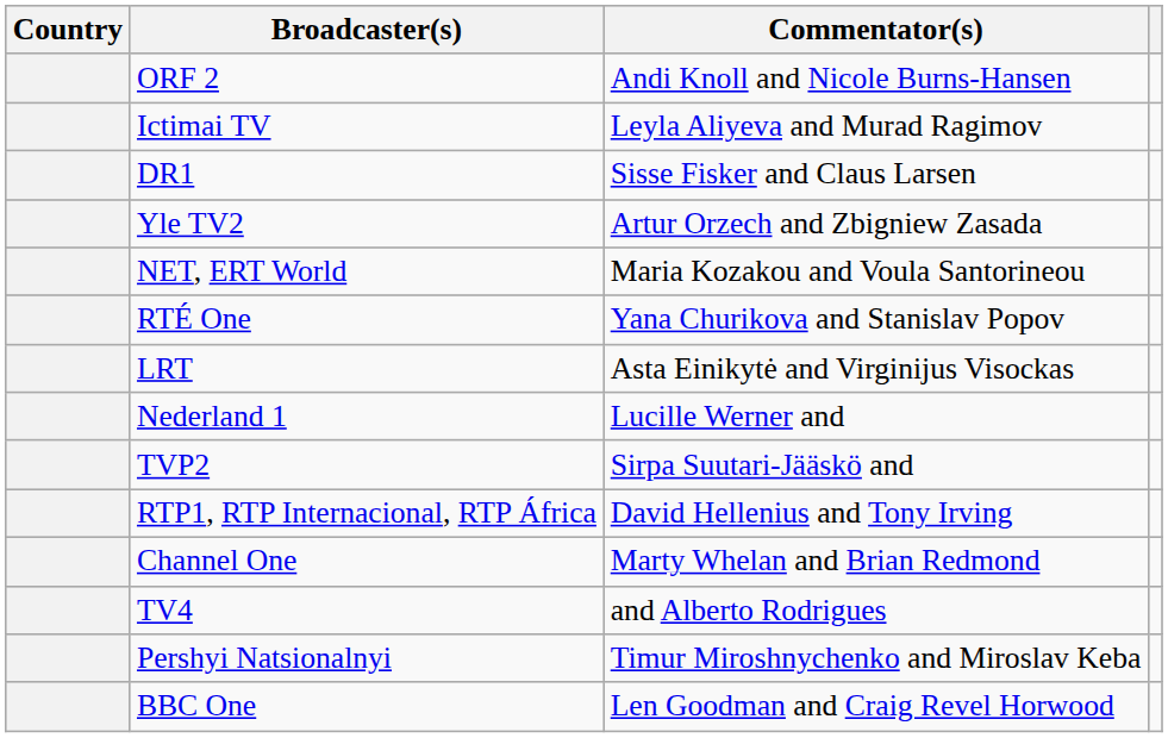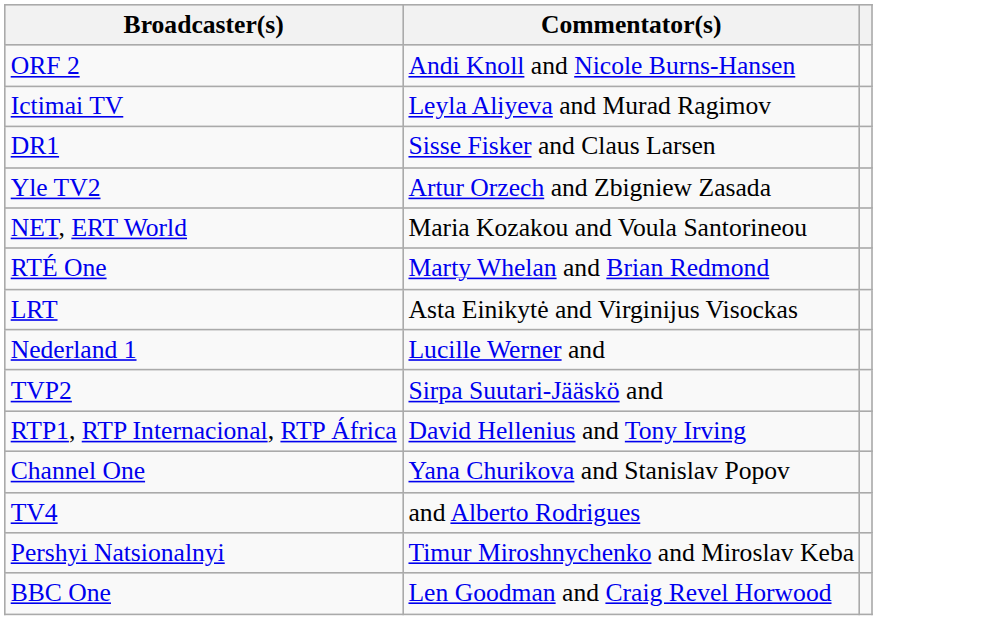 <table class="wikitable plainrowheaders">
 <tr>
-<th scope="col">Country</th>
 <th scope="col">Broadcaster(s)</th>
 <th scope="col">Commentator(s)</th>
 <th scope="col"></th>
 </tr>
 <tr>
-<th scope="row"></th>
 <td><a href='#'>ORF 2</a></td>
 <td><a href='#'>Andi Knoll</a> and <a href='#'>Nicole Burns-Hansen</a></td>
 <td></td>
 </tr>
 <tr>
-<th scope="row"></th>
 <td><a href='#'>Ictimai TV</a></td>
 <td><a href='#'>Leyla Aliyeva</a> and Murad Ragimov</td>
 <td></td>
 </tr>
 <tr>
-<th scope="row"></th>
 <td><a href='#'>DR1</a></td>
 <td><a href='#'>Sisse Fisker</a> and Claus Larsen</td>
 <td></td>
 </tr>
 <tr>
-<th scope="row"></th>
 <td><a href='#'>Yle TV2</a></td>
 <td><a href='#'>Artur Orzech</a> and Zbigniew Zasada</td>
 <td></td>
 </tr>
 <tr>
-<th scope="row"></th>
 <td><a href='#'>NET</a>, <a href='#'>ERT World</a></td>
 <td>Maria Kozakou and Voula Santorineou</td>
 <td></td>
 </tr>
 <tr>
-<th scope="row"></th>
 <td><a href='#'>RTÉ One</a></td>
-<td><a href='#'>Yana Churikova</a> and Stanislav Popov</td>
+<td><a href='#'>Marty Whelan</a> and <a href='#'>Brian Redmond</a></td>
 <td></td>
 </tr>
 <tr>
-<th scope="row"></th>
 <td><a href='#'>LRT</a></td>
 <td>Asta Einikytė and Virginijus Visockas</td>
 <td></td>
 </tr>
 <tr>
-<th scope="row"></th>
 <td><a href='#'>Nederland 1</a></td>
 <td><a href='#'>Lucille Werner</a> and </td>
 <td></td>
 </tr>
 <tr>
-<th scope="row"></th>
 <td><a href='#'>TVP2</a></td>
 <td><a href='#'>Sirpa Suutari-Jääskö</a> and </td>
 <td></td>
 </tr>
 <tr>
-<th scope="row"></th>
 <td><a href='#'>RTP1</a>, <a href='#'>RTP Internacional</a>, <a href='#'>RTP África</a></td>
 <td><a href='#'>David Hellenius</a> and <a href='#'>Tony Irving</a></td>
 <td></td>
 </tr>
 <tr>
-<th scope="row"></th>
 <td><a href='#'>Channel One</a></td>
-<td><a href='#'>Marty Whelan</a> and <a href='#'>Brian Redmond</a></td>
+<td><a href='#'>Yana Churikova</a> and Stanislav Popov</td>
 <td></td>
 </tr>
 <tr>
-<th scope="row"></th>
 <td><a href='#'>TV4</a></td>
 <td> and <a href='#'>Alberto Rodrigues</a></td>
 <td></td>
 </tr>
 <tr>
-<th scope="row"></th>
 <td><a href='#'>Pershyi Natsionalnyi</a></td>
 <td><a href='#'>Timur Miroshnychenko</a> and Miroslav Keba</td>
 <td></td>
 </tr>
 <tr>
-<th scope="row"></th>
 <td><a href='#'>BBC One</a></td>
 <td><a href='#'>Len Goodman</a> and <a href='#'>Craig Revel Horwood</a></td>
 <td></td>
 </tr>
 </table>
